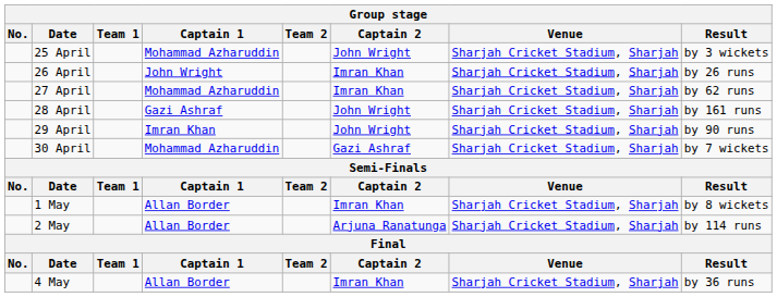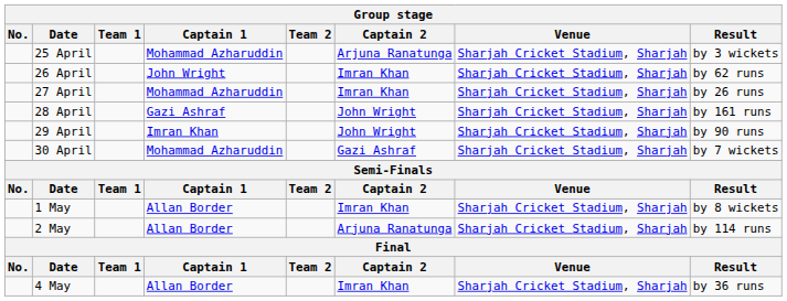 <table class="wikitable">
 <tr>
 <th colspan="9">Group stage</th>
 </tr>
 <tr>
 <th>No.</th>
 <th>Date</th>
 <th>Team 1</th>
 <th>Captain 1</th>
 <th>Team 2</th>
 <th>Captain 2</th>
 <th>Venue</th>
 <th>Result</th>
 </tr>
 <tr>
 <td></td>
 <td>25 April</td>
 <td></td>
 <td><a href='#'>Mohammad Azharuddin</a></td>
 <td></td>
-<td><a href='#'>John Wright</a></td>
+<td><a href='#'>Arjuna Ranatunga</a></td>
 <td><a href='#'>Sharjah Cricket Stadium</a>, <a href='#'>Sharjah</a></td>
 <td> by 3 wickets</td>
 </tr>
 <tr>
 <td></td>
 <td>26 April</td>
 <td></td>
 <td><a href='#'>John Wright</a></td>
 <td></td>
 <td><a href='#'>Imran Khan</a></td>
 <td><a href='#'>Sharjah Cricket Stadium</a>, <a href='#'>Sharjah</a></td>
-<td> by 26 runs</td>
+<td> by 62 runs</td>
 </tr>
 <tr>
 <td></td>
 <td>27 April</td>
 <td></td>
 <td><a href='#'>Mohammad Azharuddin</a></td>
 <td></td>
 <td><a href='#'>Imran Khan</a></td>
 <td><a href='#'>Sharjah Cricket Stadium</a>, <a href='#'>Sharjah</a></td>
-<td> by 62 runs</td>
+<td> by 26 runs</td>
 </tr>
 <tr>
 <td></td>
 <td>28 April</td>
 <td></td>
 <td><a href='#'>Gazi Ashraf</a></td>
 <td></td>
 <td><a href='#'>John Wright</a></td>
 <td><a href='#'>Sharjah Cricket Stadium</a>, <a href='#'>Sharjah</a></td>
 <td> by 161 runs</td>
 </tr>
 <tr>
 <td></td>
 <td>29 April</td>
 <td></td>
 <td><a href='#'>Imran Khan</a></td>
 <td></td>
 <td><a href='#'>John Wright</a></td>
 <td><a href='#'>Sharjah Cricket Stadium</a>, <a href='#'>Sharjah</a></td>
 <td> by 90 runs</td>
 </tr>
 <tr>
 <td></td>
 <td>30 April</td>
 <td></td>
 <td><a href='#'>Mohammad Azharuddin</a></td>
 <td></td>
 <td><a href='#'>Gazi Ashraf</a></td>
 <td><a href='#'>Sharjah Cricket Stadium</a>, <a href='#'>Sharjah</a></td>
 <td> by 7 wickets</td>
 </tr>
 <tr>
 <th colspan="9">Semi-Finals</th>
 </tr>
 <tr>
 <th>No.</th>
 <th>Date</th>
 <th>Team 1</th>
 <th>Captain 1</th>
 <th>Team 2</th>
 <th>Captain 2</th>
 <th>Venue</th>
 <th>Result</th>
 </tr>
 <tr>
 <td></td>
 <td>1 May</td>
 <td></td>
 <td><a href='#'>Allan Border</a></td>
 <td></td>
 <td><a href='#'>Imran Khan</a></td>
 <td><a href='#'>Sharjah Cricket Stadium</a>, <a href='#'>Sharjah</a></td>
 <td> by 8 wickets</td>
 </tr>
 <tr>
 <td></td>
 <td>2 May</td>
 <td></td>
 <td><a href='#'>Allan Border</a></td>
 <td></td>
 <td><a href='#'>Arjuna Ranatunga</a></td>
 <td><a href='#'>Sharjah Cricket Stadium</a>, <a href='#'>Sharjah</a></td>
 <td> by 114 runs</td>
 </tr>
 <tr>
 <th colspan="9">Final</th>
 </tr>
 <tr>
 <th>No.</th>
 <th>Date</th>
 <th>Team 1</th>
 <th>Captain 1</th>
 <th>Team 2</th>
 <th>Captain 2</th>
 <th>Venue</th>
 <th>Result</th>
 </tr>
 <tr>
 <td></td>
 <td>4 May</td>
 <td></td>
 <td><a href='#'>Allan Border</a></td>
 <td></td>
 <td><a href='#'>Imran Khan</a></td>
 <td><a href='#'>Sharjah Cricket Stadium</a>, <a href='#'>Sharjah</a></td>
 <td> by 36 runs</td>
 </tr>
 </table>
